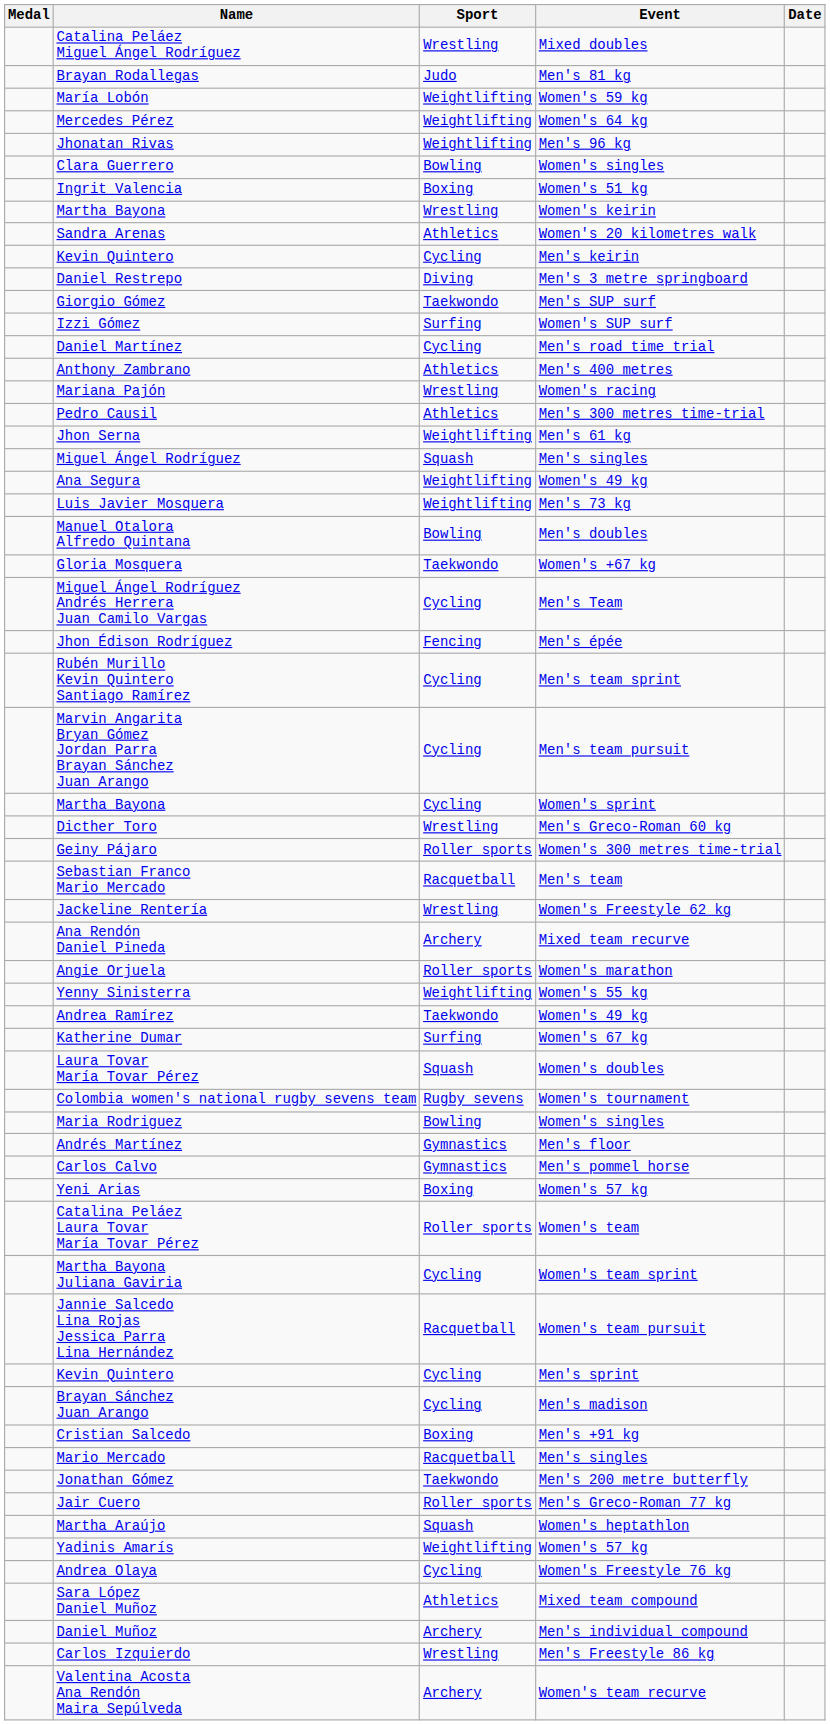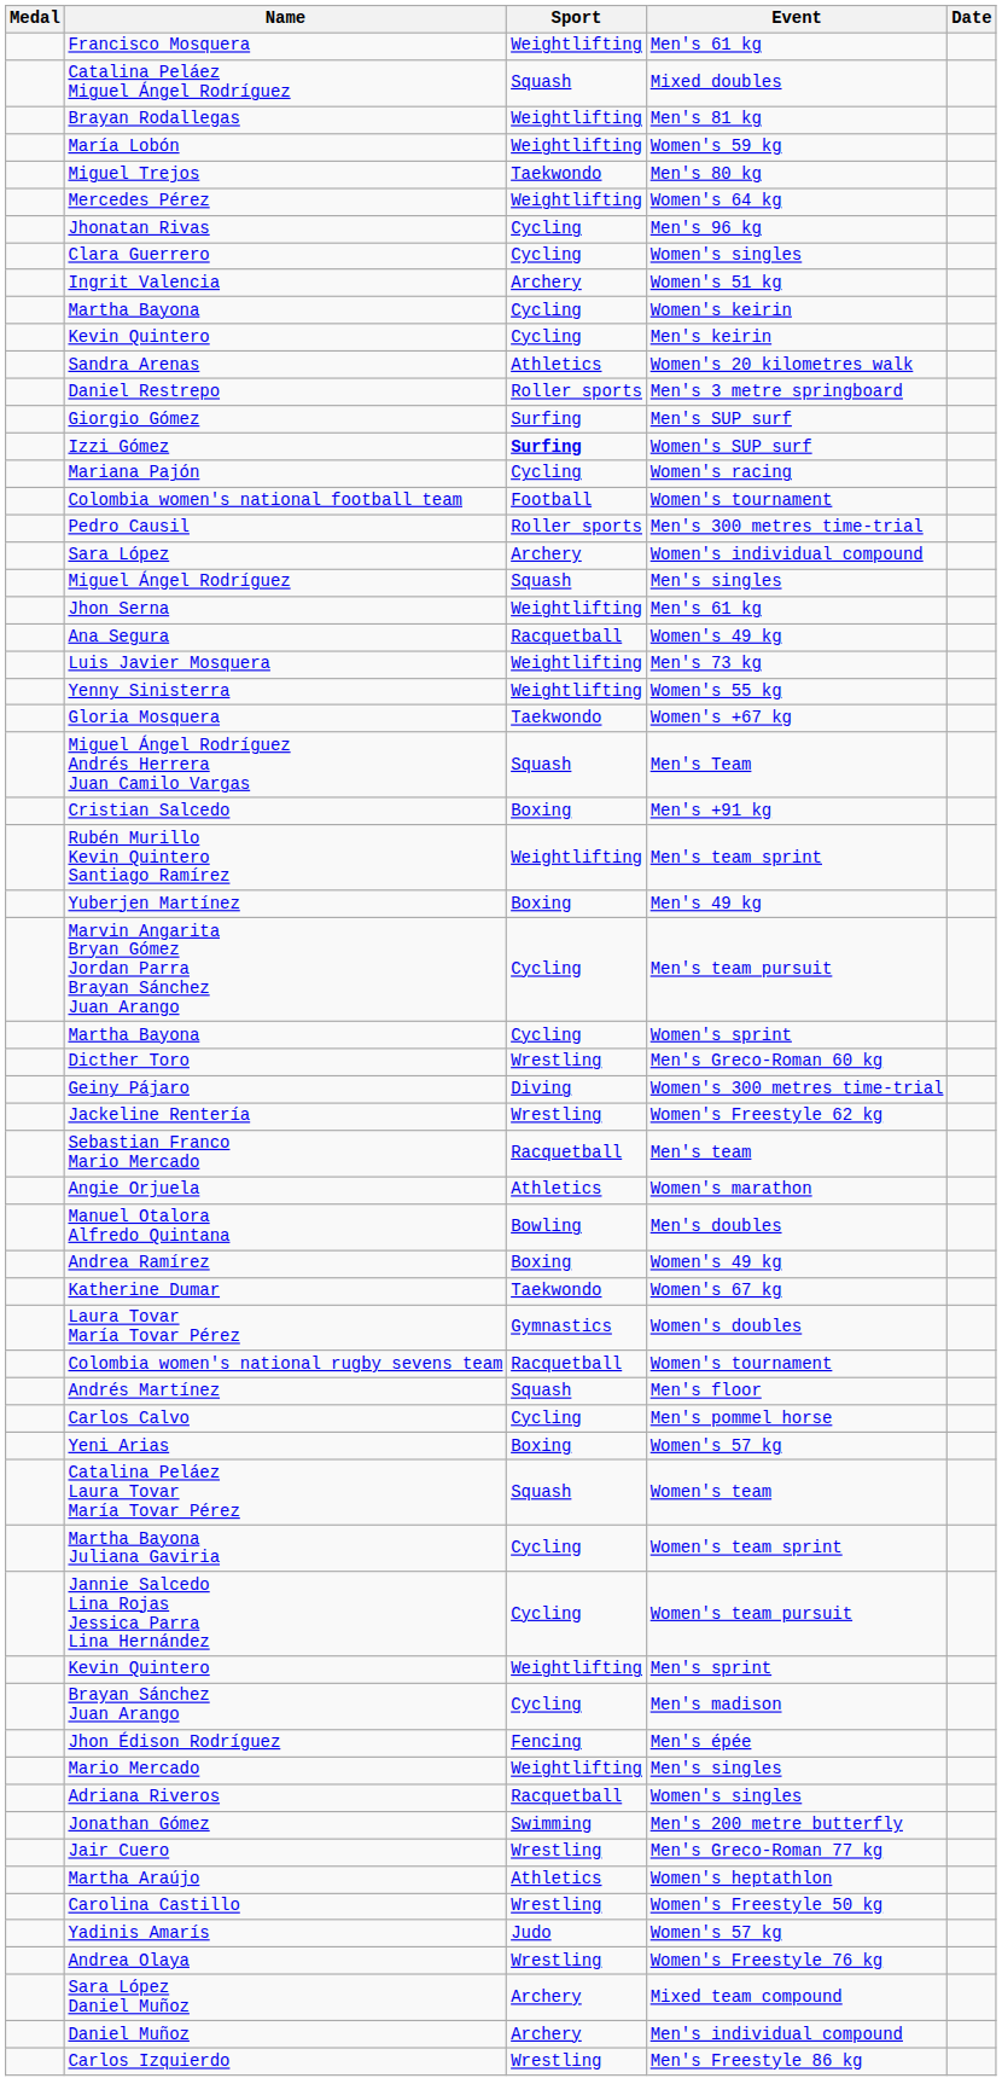 <table class="wikitable sortable"  style=font-size:95%>
 <tr>
 <th>Medal</th>
 <th>Name</th>
 <th>Sport</th>
 <th>Event</th>
 <th>Date</th>
 </tr>
 <tr>
 <td></td>
+<td><a href='#'>Francisco Mosquera</a></td>
+<td><a href='#'>Weightlifting</a></td>
+<td><a href='#'>Men's 61 kg</a></td>
+<td></td>
+</tr>
+<tr>
+<td></td>
 <td><a href='#'>Catalina Peláez</a><br><a href='#'>Miguel Ángel Rodríguez</a></td>
-<td><a href='#'>Wrestling</a></td>
+<td><a href='#'>Squash</a></td>
 <td><a href='#'>Mixed doubles</a></td>
 <td></td>
 </tr>
 <tr>
 <td></td>
 <td><a href='#'>Brayan Rodallegas</a></td>
-<td><a href='#'>Judo</a></td>
+<td><a href='#'>Weightlifting</a></td>
 <td><a href='#'>Men's 81 kg</a></td>
 <td></td>
 </tr>
 <tr>
 <td></td>
 <td><a href='#'>María Lobón</a></td>
 <td><a href='#'>Weightlifting</a></td>
 <td><a href='#'>Women's 59 kg</a></td>
 <td></td>
 </tr>
 <tr>
 <td></td>
+<td><a href='#'>Miguel Trejos</a></td>
+<td><a href='#'>Taekwondo</a></td>
+<td><a href='#'>Men's 80 kg</a></td>
+<td></td>
+</tr>
+<tr>
+<td></td>
 <td><a href='#'>Mercedes Pérez</a></td>
 <td><a href='#'>Weightlifting</a></td>
 <td><a href='#'>Women's 64 kg</a></td>
 <td></td>
 </tr>
 <tr>
 <td></td>
 <td><a href='#'>Jhonatan Rivas</a></td>
-<td><a href='#'>Weightlifting</a></td>
+<td><a href='#'>Cycling</a></td>
 <td><a href='#'>Men's 96 kg</a></td>
 <td></td>
 </tr>
 <tr>
 <td></td>
 <td><a href='#'>Clara Guerrero</a></td>
-<td><a href='#'>Bowling</a></td>
+<td><a href='#'>Cycling</a></td>
 <td><a href='#'>Women's singles</a></td>
 <td></td>
 </tr>
 <tr>
 <td></td>
 <td><a href='#'>Ingrit Valencia</a></td>
-<td><a href='#'>Boxing</a></td>
+<td><a href='#'>Archery</a></td>
 <td><a href='#'>Women's 51 kg</a></td>
 <td></td>
 </tr>
 <tr>
 <td></td>
 <td><a href='#'>Martha Bayona</a></td>
-<td><a href='#'>Wrestling</a></td>
+<td><a href='#'>Cycling</a></td>
 <td><a href='#'>Women's keirin</a></td>
+<td></td>
+</tr>
+<tr>
+<td></td>
+<td><a href='#'>Kevin Quintero</a></td>
+<td><a href='#'>Cycling</a></td>
+<td><a href='#'>Men's keirin</a></td>
 <td></td>
 </tr>
 <tr>
 <td></td>
 <td><a href='#'>Sandra Arenas</a></td>
 <td><a href='#'>Athletics</a></td>
 <td><a href='#'>Women's 20 kilometres walk</a></td>
 <td></td>
 </tr>
 <tr>
 <td></td>
-<td><a href='#'>Kevin Quintero</a></td>
-<td><a href='#'>Cycling</a></td>
-<td><a href='#'>Men's keirin</a></td>
-<td></td>
-</tr>
-<tr>
-<td></td>
 <td><a href='#'>Daniel Restrepo</a></td>
-<td><a href='#'>Diving</a></td>
+<td><a href='#'>Roller sports</a></td>
 <td><a href='#'>Men's 3 metre springboard</a></td>
 <td></td>
 </tr>
 <tr>
 <td></td>
 <td><a href='#'>Giorgio Gómez</a></td>
-<td><a href='#'>Taekwondo</a></td>
+<td><a href='#'>Surfing</a></td>
 <td><a href='#'>Men's SUP surf</a></td>
 <td></td>
 </tr>
 <tr>
 <td></td>
 <td><a href='#'>Izzi Gómez</a></td>
-<td><a href='#'>Surfing</a></td>
+<td><strong><a href='#'>Surfing</a></strong></td>
 <td><a href='#'>Women's SUP surf</a></td>
 <td></td>
 </tr>
 <tr>
 <td></td>
-<td><a href='#'>Daniel Martínez</a></td>
+<td><a href='#'>Mariana Pajón</a></td>
 <td><a href='#'>Cycling</a></td>
-<td><a href='#'>Men's road time trial</a></td>
-<td></td>
-</tr>
-<tr>
-<td></td>
-<td><a href='#'>Anthony Zambrano</a></td>
-<td><a href='#'>Athletics</a></td>
-<td><a href='#'>Men's 400 metres</a></td>
-<td></td>
-</tr>
-<tr>
-<td></td>
-<td><a href='#'>Mariana Pajón</a></td>
-<td><a href='#'>Wrestling</a></td>
 <td><a href='#'>Women's racing</a></td>
 <td></td>
 </tr>
 <tr>
 <td></td>
+<td><a href='#'>Colombia women's national football team</a><br></td>
+<td><a href='#'>Football</a></td>
+<td><a href='#'>Women's tournament</a></td>
+<td></td>
+</tr>
+<tr>
+<td></td>
 <td><a href='#'>Pedro Causil</a></td>
-<td><a href='#'>Athletics</a></td>
+<td><a href='#'>Roller sports</a></td>
 <td><a href='#'>Men's 300 metres time-trial</a></td>
+<td></td>
+</tr>
+<tr>
+<td></td>
+<td><a href='#'>Sara López</a></td>
+<td><a href='#'>Archery</a></td>
+<td><a href='#'>Women's individual compound</a></td>
+<td></td>
+</tr>
+<tr>
+<td></td>
+<td><a href='#'>Miguel Ángel Rodríguez</a></td>
+<td><a href='#'>Squash</a></td>
+<td><a href='#'>Men's singles</a></td>
 <td></td>
 </tr>
 <tr>
 <td></td>
 <td><a href='#'>Jhon Serna</a></td>
 <td><a href='#'>Weightlifting</a></td>
 <td><a href='#'>Men's 61 kg</a></td>
 <td></td>
 </tr>
 <tr>
 <td></td>
-<td><a href='#'>Miguel Ángel Rodríguez</a></td>
-<td><a href='#'>Squash</a></td>
-<td><a href='#'>Men's singles</a></td>
-<td></td>
-</tr>
-<tr>
-<td></td>
 <td><a href='#'>Ana Segura</a></td>
-<td><a href='#'>Weightlifting</a></td>
+<td><a href='#'>Racquetball</a></td>
 <td><a href='#'>Women's 49 kg</a></td>
 <td></td>
 </tr>
 <tr>
 <td></td>
 <td><a href='#'>Luis Javier Mosquera</a></td>
 <td><a href='#'>Weightlifting</a></td>
 <td><a href='#'>Men's 73 kg</a></td>
 <td></td>
 </tr>
 <tr>
 <td></td>
-<td><a href='#'>Manuel Otalora</a><br><a href='#'>Alfredo Quintana</a></td>
-<td><a href='#'>Bowling</a></td>
-<td><a href='#'>Men's doubles</a></td>
+<td><a href='#'>Yenny Sinisterra</a></td>
+<td><a href='#'>Weightlifting</a></td>
+<td><a href='#'>Women's 55 kg</a></td>
 <td></td>
 </tr>
 <tr>
 <td></td>
 <td><a href='#'>Gloria Mosquera</a></td>
 <td><a href='#'>Taekwondo</a></td>
 <td><a href='#'>Women's +67 kg</a></td>
 <td></td>
 </tr>
 <tr>
 <td></td>
 <td><a href='#'>Miguel Ángel Rodríguez</a><br><a href='#'>Andrés Herrera</a><br><a href='#'>Juan Camilo Vargas</a></td>
-<td><a href='#'>Cycling</a></td>
+<td><a href='#'>Squash</a></td>
 <td><a href='#'>Men's Team</a></td>
 <td></td>
 </tr>
 <tr>
 <td></td>
-<td><a href='#'>Jhon Édison Rodríguez</a></td>
-<td><a href='#'>Fencing</a></td>
-<td><a href='#'>Men's épée</a></td>
+<td><a href='#'>Cristian Salcedo</a></td>
+<td><a href='#'>Boxing</a></td>
+<td><a href='#'>Men's +91 kg</a></td>
 <td></td>
 </tr>
 <tr>
 <td></td>
 <td><a href='#'>Rubén Murillo</a><br><a href='#'>Kevin Quintero</a><br><a href='#'>Santiago Ramírez</a></td>
-<td><a href='#'>Cycling</a></td>
+<td><a href='#'>Weightlifting</a></td>
 <td><a href='#'>Men's team sprint</a></td>
+<td></td>
+</tr>
+<tr>
+<td></td>
+<td><a href='#'>Yuberjen Martínez</a></td>
+<td><a href='#'>Boxing</a></td>
+<td><a href='#'>Men's 49 kg</a></td>
 <td></td>
 </tr>
 <tr>
 <td></td>
 <td><a href='#'>Marvin Angarita</a><br><a href='#'>Bryan Gómez</a><br><a href='#'>Jordan Parra</a><br><a href='#'>Brayan Sánchez</a><br><a href='#'>Juan Arango</a></td>
 <td><a href='#'>Cycling</a></td>
 <td><a href='#'>Men's team pursuit</a></td>
 <td></td>
 </tr>
 <tr>
 <td></td>
 <td><a href='#'>Martha Bayona</a></td>
 <td><a href='#'>Cycling</a></td>
 <td><a href='#'>Women's sprint</a></td>
 <td></td>
 </tr>
 <tr>
 <td></td>
 <td><a href='#'>Dicther Toro</a></td>
 <td><a href='#'>Wrestling</a></td>
 <td><a href='#'>Men's Greco-Roman 60 kg</a></td>
 <td></td>
 </tr>
 <tr>
 <td></td>
 <td><a href='#'>Geiny Pájaro</a></td>
-<td><a href='#'>Roller sports</a></td>
+<td><a href='#'>Diving</a></td>
 <td><a href='#'>Women's 300 metres time-trial</a></td>
+<td></td>
+</tr>
+<tr>
+<td></td>
+<td><a href='#'>Jackeline Rentería</a></td>
+<td><a href='#'>Wrestling</a></td>
+<td><a href='#'>Women's Freestyle 62 kg</a></td>
 <td></td>
 </tr>
 <tr>
 <td></td>
 <td><a href='#'>Sebastian Franco</a><br><a href='#'>Mario Mercado</a></td>
 <td><a href='#'>Racquetball</a></td>
 <td><a href='#'>Men's team</a></td>
 <td></td>
 </tr>
 <tr>
 <td></td>
-<td><a href='#'>Jackeline Rentería</a></td>
-<td><a href='#'>Wrestling</a></td>
-<td><a href='#'>Women's Freestyle 62 kg</a></td>
-<td></td>
-</tr>
-<tr>
-<td></td>
-<td><a href='#'>Ana Rendón</a><br><a href='#'>Daniel Pineda</a></td>
-<td><a href='#'>Archery</a></td>
-<td><a href='#'>Mixed team recurve</a></td>
-<td></td>
-</tr>
-<tr>
-<td></td>
 <td><a href='#'>Angie Orjuela</a></td>
-<td><a href='#'>Roller sports</a></td>
+<td><a href='#'>Athletics</a></td>
 <td><a href='#'>Women's marathon</a></td>
 <td></td>
 </tr>
 <tr>
 <td></td>
-<td><a href='#'>Yenny Sinisterra</a></td>
-<td><a href='#'>Weightlifting</a></td>
-<td><a href='#'>Women's 55 kg</a></td>
+<td><a href='#'>Manuel Otalora</a><br><a href='#'>Alfredo Quintana</a></td>
+<td><a href='#'>Bowling</a></td>
+<td><a href='#'>Men's doubles</a></td>
 <td></td>
 </tr>
 <tr>
 <td></td>
 <td><a href='#'>Andrea Ramírez</a></td>
-<td><a href='#'>Taekwondo</a></td>
+<td><a href='#'>Boxing</a></td>
 <td><a href='#'>Women's 49 kg</a></td>
 <td></td>
 </tr>
 <tr>
 <td></td>
 <td><a href='#'>Katherine Dumar</a></td>
-<td><a href='#'>Surfing</a></td>
+<td><a href='#'>Taekwondo</a></td>
 <td><a href='#'>Women's 67 kg</a></td>
 <td></td>
 </tr>
 <tr>
 <td></td>
 <td><a href='#'>Laura Tovar</a><br><a href='#'>María Tovar Pérez</a></td>
-<td><a href='#'>Squash</a></td>
+<td><a href='#'>Gymnastics</a></td>
 <td><a href='#'>Women's doubles</a></td>
 <td></td>
 </tr>
 <tr>
 <td></td>
 <td><a href='#'>Colombia women's national rugby sevens team</a><br></td>
-<td><a href='#'>Rugby sevens</a></td>
+<td><a href='#'>Racquetball</a></td>
 <td><a href='#'>Women's tournament</a></td>
 <td></td>
 </tr>
 <tr>
 <td></td>
-<td><a href='#'>Maria Rodriguez</a></td>
-<td><a href='#'>Bowling</a></td>
-<td><a href='#'>Women's singles</a></td>
-<td></td>
-</tr>
-<tr>
-<td></td>
 <td><a href='#'>Andrés Martínez</a></td>
-<td><a href='#'>Gymnastics</a></td>
+<td><a href='#'>Squash</a></td>
 <td><a href='#'>Men's floor</a></td>
 <td></td>
 </tr>
 <tr>
 <td></td>
 <td><a href='#'>Carlos Calvo</a></td>
-<td><a href='#'>Gymnastics</a></td>
+<td><a href='#'>Cycling</a></td>
 <td><a href='#'>Men's pommel horse</a></td>
 <td></td>
 </tr>
 <tr>
 <td></td>
 <td><a href='#'>Yeni Arias</a></td>
 <td><a href='#'>Boxing</a></td>
 <td><a href='#'>Women's 57 kg</a></td>
 <td></td>
 </tr>
 <tr>
 <td></td>
 <td><a href='#'>Catalina Peláez</a><br><a href='#'>Laura Tovar</a><br><a href='#'>María Tovar Pérez</a></td>
-<td><a href='#'>Roller sports</a></td>
+<td><a href='#'>Squash</a></td>
 <td><a href='#'>Women's team</a></td>
 <td></td>
 </tr>
 <tr>
 <td></td>
 <td><a href='#'>Martha Bayona</a><br><a href='#'>Juliana Gaviria</a></td>
 <td><a href='#'>Cycling</a></td>
 <td><a href='#'>Women's team sprint</a></td>
 <td></td>
 </tr>
 <tr>
 <td></td>
 <td><a href='#'>Jannie Salcedo</a><br><a href='#'>Lina Rojas</a><br><a href='#'>Jessica Parra</a><br><a href='#'>Lina Hernández</a></td>
-<td><a href='#'>Racquetball</a></td>
+<td><a href='#'>Cycling</a></td>
 <td><a href='#'>Women's team pursuit</a></td>
 <td></td>
 </tr>
 <tr>
 <td></td>
 <td><a href='#'>Kevin Quintero</a></td>
-<td><a href='#'>Cycling</a></td>
+<td><a href='#'>Weightlifting</a></td>
 <td><a href='#'>Men's sprint</a></td>
 <td></td>
 </tr>
 <tr>
 <td></td>
 <td><a href='#'>Brayan Sánchez</a><br><a href='#'>Juan Arango</a></td>
 <td><a href='#'>Cycling</a></td>
 <td><a href='#'>Men's madison</a></td>
 <td></td>
 </tr>
 <tr>
 <td></td>
-<td><a href='#'>Cristian Salcedo</a></td>
-<td><a href='#'>Boxing</a></td>
-<td><a href='#'>Men's +91 kg</a></td>
+<td><a href='#'>Jhon Édison Rodríguez</a></td>
+<td><a href='#'>Fencing</a></td>
+<td><a href='#'>Men's épée</a></td>
 <td></td>
 </tr>
 <tr>
 <td></td>
 <td><a href='#'>Mario Mercado</a></td>
-<td><a href='#'>Racquetball</a></td>
+<td><a href='#'>Weightlifting</a></td>
 <td><a href='#'>Men's singles</a></td>
 <td></td>
 </tr>
 <tr>
 <td></td>
+<td><a href='#'>Adriana Riveros</a></td>
+<td><a href='#'>Racquetball</a></td>
+<td><a href='#'>Women's singles</a></td>
+<td></td>
+</tr>
+<tr>
+<td></td>
 <td><a href='#'>Jonathan Gómez</a></td>
-<td><a href='#'>Taekwondo</a></td>
+<td><a href='#'>Swimming</a></td>
 <td><a href='#'>Men's 200 metre butterfly</a></td>
 <td></td>
 </tr>
 <tr>
 <td></td>
 <td><a href='#'>Jair Cuero</a></td>
-<td><a href='#'>Roller sports</a></td>
+<td><a href='#'>Wrestling</a></td>
 <td><a href='#'>Men's Greco-Roman 77 kg</a></td>
 <td></td>
 </tr>
 <tr>
 <td></td>
 <td><a href='#'>Martha Araújo</a></td>
-<td><a href='#'>Squash</a></td>
+<td><a href='#'>Athletics</a></td>
 <td><a href='#'>Women's heptathlon</a></td>
 <td></td>
 </tr>
 <tr>
 <td></td>
+<td><a href='#'>Carolina Castillo</a></td>
+<td><a href='#'>Wrestling</a></td>
+<td><a href='#'>Women's Freestyle 50 kg</a></td>
+<td></td>
+</tr>
+<tr>
+<td></td>
 <td><a href='#'>Yadinis Amarís</a></td>
-<td><a href='#'>Weightlifting</a></td>
+<td><a href='#'>Judo</a></td>
 <td><a href='#'>Women's 57 kg</a></td>
 <td></td>
 </tr>
 <tr>
 <td></td>
 <td><a href='#'>Andrea Olaya</a></td>
-<td><a href='#'>Cycling</a></td>
+<td><a href='#'>Wrestling</a></td>
 <td><a href='#'>Women's Freestyle 76 kg</a></td>
 <td></td>
 </tr>
 <tr>
 <td></td>
 <td><a href='#'>Sara López</a><br><a href='#'>Daniel Muñoz</a></td>
-<td><a href='#'>Athletics</a></td>
+<td><a href='#'>Archery</a></td>
 <td><a href='#'>Mixed team compound</a></td>
 <td></td>
 </tr>
 <tr>
 <td></td>
 <td><a href='#'>Daniel Muñoz</a></td>
 <td><a href='#'>Archery</a></td>
 <td><a href='#'>Men's individual compound</a></td>
 <td></td>
 </tr>
 <tr>
 <td></td>
 <td><a href='#'>Carlos Izquierdo</a></td>
 <td><a href='#'>Wrestling</a></td>
 <td><a href='#'>Men's Freestyle 86 kg</a></td>
 <td></td>
 </tr>
-<tr>
-<td></td>
-<td><a href='#'>Valentina Acosta</a><br><a href='#'>Ana Rendón</a><br><a href='#'>Maira Sepúlveda</a></td>
-<td><a href='#'>Archery</a></td>
-<td><a href='#'>Women's team recurve</a></td>
-<td></td>
-</tr>
 </table>
